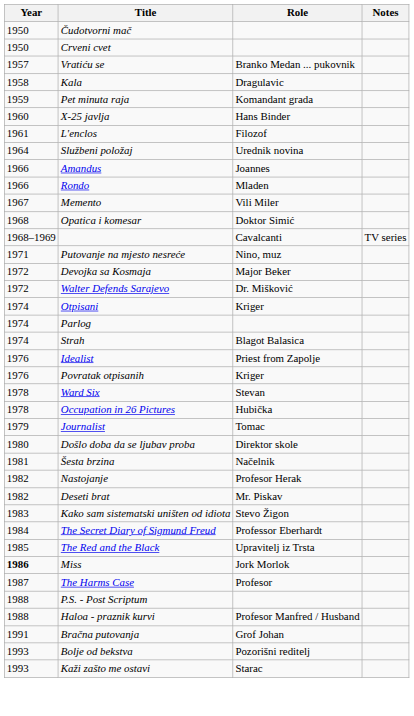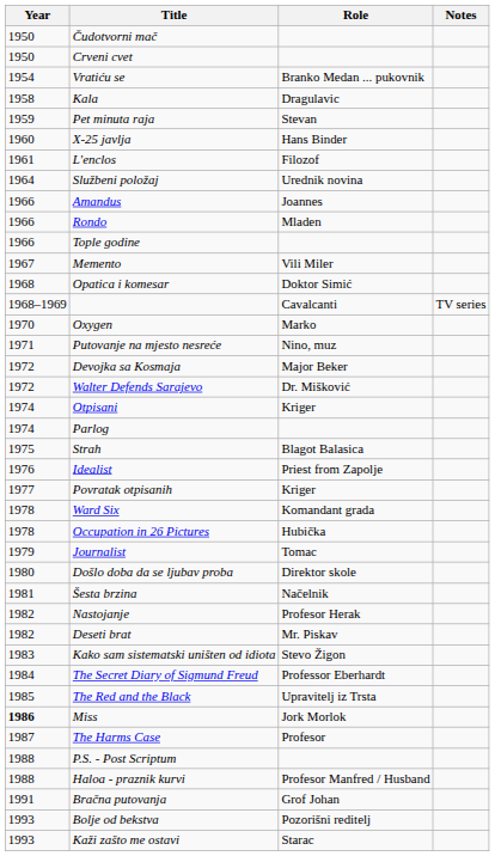 <table class="wikitable">
 <tr>
 <th>Year</th>
 <th>Title</th>
 <th>Role</th>
 <th>Notes</th>
 </tr>
 <tr>
 <td>1950</td>
 <td><em>Čudotvorni mač</em></td>
 <td></td>
 <td></td>
 </tr>
 <tr>
 <td>1950</td>
 <td><em>Crveni cvet</em></td>
 <td></td>
 <td></td>
 </tr>
 <tr>
-<td>1957</td>
+<td>1954</td>
 <td><em>Vratiću se</em></td>
 <td>Branko Medan ... pukovnik</td>
 <td></td>
 </tr>
 <tr>
 <td>1958</td>
 <td><em>Kala</em></td>
 <td>Dragulavic</td>
 <td></td>
 </tr>
 <tr>
 <td>1959</td>
 <td><em>Pet minuta raja</em></td>
-<td>Komandant grada</td>
+<td>Stevan</td>
 <td></td>
 </tr>
 <tr>
 <td>1960</td>
 <td><em>X-25 javlja</em></td>
 <td>Hans Binder</td>
 <td></td>
 </tr>
 <tr>
 <td>1961</td>
 <td><em>L'enclos</em></td>
 <td>Filozof</td>
 <td></td>
 </tr>
 <tr>
 <td>1964</td>
 <td><em>Službeni položaj</em></td>
 <td>Urednik novina</td>
 <td></td>
 </tr>
 <tr>
 <td>1966</td>
 <td><em><a href='#'>Amandus</a></em></td>
 <td>Joannes</td>
 <td></td>
 </tr>
 <tr>
 <td>1966</td>
 <td><em><a href='#'>Rondo</a></em></td>
 <td>Mladen</td>
 <td></td>
 </tr>
 <tr>
+<td>1966</td>
+<td><em>Tople godine</em></td>
+<td></td>
+<td></td>
+</tr>
+<tr>
 <td>1967</td>
 <td><em>Memento</em></td>
 <td>Vili Miler</td>
 <td></td>
 </tr>
 <tr>
 <td>1968</td>
 <td><em>Opatica i komesar</em></td>
 <td>Doktor Simić</td>
 <td></td>
 </tr>
 <tr>
 <td>1968–1969</td>
 <td><em></em></td>
 <td>Cavalcanti</td>
 <td>TV series</td>
+</tr>
+<tr>
+<td>1970</td>
+<td><em>Oxygen</em></td>
+<td>Marko</td>
+<td></td>
 </tr>
 <tr>
 <td>1971</td>
 <td><em>Putovanje na mjesto nesreće</em></td>
 <td>Nino, muz</td>
 <td></td>
 </tr>
 <tr>
 <td>1972</td>
 <td><em>Devojka sa Kosmaja</em></td>
 <td>Major Beker</td>
 <td></td>
 </tr>
 <tr>
 <td>1972</td>
 <td><em><a href='#'>Walter Defends Sarajevo</a></em></td>
 <td>Dr. Mišković</td>
 <td></td>
 </tr>
 <tr>
 <td>1974</td>
 <td><em><a href='#'>Otpisani</a></em></td>
 <td>Kriger</td>
 <td></td>
 </tr>
 <tr>
 <td>1974</td>
 <td><em>Parlog</em></td>
 <td></td>
 <td></td>
 </tr>
 <tr>
-<td>1974</td>
+<td>1975</td>
 <td><em>Strah</em></td>
 <td>Blagot Balasica</td>
 <td></td>
 </tr>
 <tr>
 <td>1976</td>
 <td><em><a href='#'>Idealist</a></em></td>
 <td>Priest from Zapolje</td>
 <td></td>
 </tr>
 <tr>
-<td>1976</td>
+<td>1977</td>
 <td><em>Povratak otpisanih</em></td>
 <td>Kriger</td>
 <td></td>
 </tr>
 <tr>
 <td>1978</td>
 <td><em><a href='#'>Ward Six</a></em></td>
-<td>Stevan</td>
+<td>Komandant grada</td>
 <td></td>
 </tr>
 <tr>
 <td>1978</td>
 <td><em><a href='#'>Occupation in 26 Pictures</a></em></td>
 <td>Hubička</td>
 <td></td>
 </tr>
 <tr>
 <td>1979</td>
 <td><em><a href='#'>Journalist</a></em></td>
 <td>Tomac</td>
 <td></td>
 </tr>
 <tr>
 <td>1980</td>
 <td><em>Došlo doba da se ljubav proba</em></td>
 <td>Direktor skole</td>
 <td></td>
 </tr>
 <tr>
 <td>1981</td>
 <td><em>Šesta brzina</em></td>
 <td>Načelnik</td>
 <td></td>
 </tr>
 <tr>
 <td>1982</td>
 <td><em>Nastojanje</em></td>
 <td>Profesor Herak</td>
 <td></td>
 </tr>
 <tr>
 <td>1982</td>
 <td><em>Deseti brat</em></td>
 <td>Mr. Piskav</td>
 <td></td>
 </tr>
 <tr>
 <td>1983</td>
 <td><em>Kako sam sistematski uništen od idiota</em></td>
 <td>Stevo Žigon</td>
 <td></td>
 </tr>
 <tr>
 <td>1984</td>
 <td><em><a href='#'>The Secret Diary of Sigmund Freud</a></em></td>
 <td>Professor Eberhardt</td>
 <td></td>
 </tr>
 <tr>
 <td>1985</td>
 <td><em><a href='#'>The Red and the Black</a></em></td>
 <td>Upravitelj iz Trsta</td>
 <td></td>
 </tr>
 <tr>
 <td><strong>1986</strong></td>
 <td><em>Miss</em></td>
 <td>Jork Morlok</td>
 <td></td>
 </tr>
 <tr>
 <td>1987</td>
 <td><em><a href='#'>The Harms Case</a></em></td>
 <td>Profesor</td>
 <td></td>
 </tr>
 <tr>
 <td>1988</td>
 <td><em>P.S. - Post Scriptum</em></td>
 <td></td>
 <td></td>
 </tr>
 <tr>
 <td>1988</td>
 <td><em>Haloa - praznik kurvi</em></td>
 <td>Profesor Manfred / Husband</td>
 <td></td>
 </tr>
 <tr>
 <td>1991</td>
 <td><em>Bračna putovanja</em></td>
 <td>Grof Johan</td>
 <td></td>
 </tr>
 <tr>
 <td>1993</td>
 <td><em>Bolje od bekstva</em></td>
 <td>Pozorišni reditelj</td>
 <td></td>
 </tr>
 <tr>
 <td>1993</td>
 <td><em>Kaži zašto me ostavi</em></td>
 <td>Starac</td>
 <td></td>
 </tr>
 </table>
